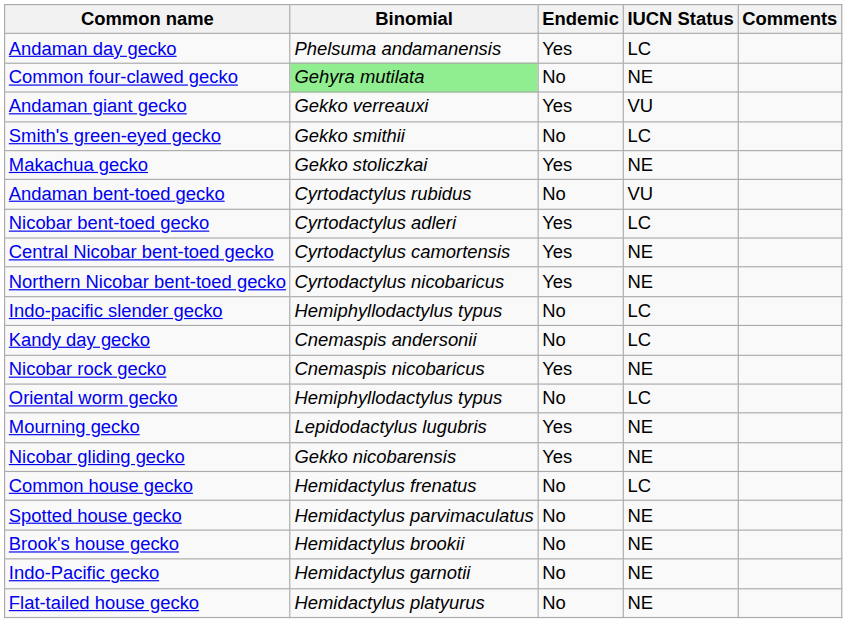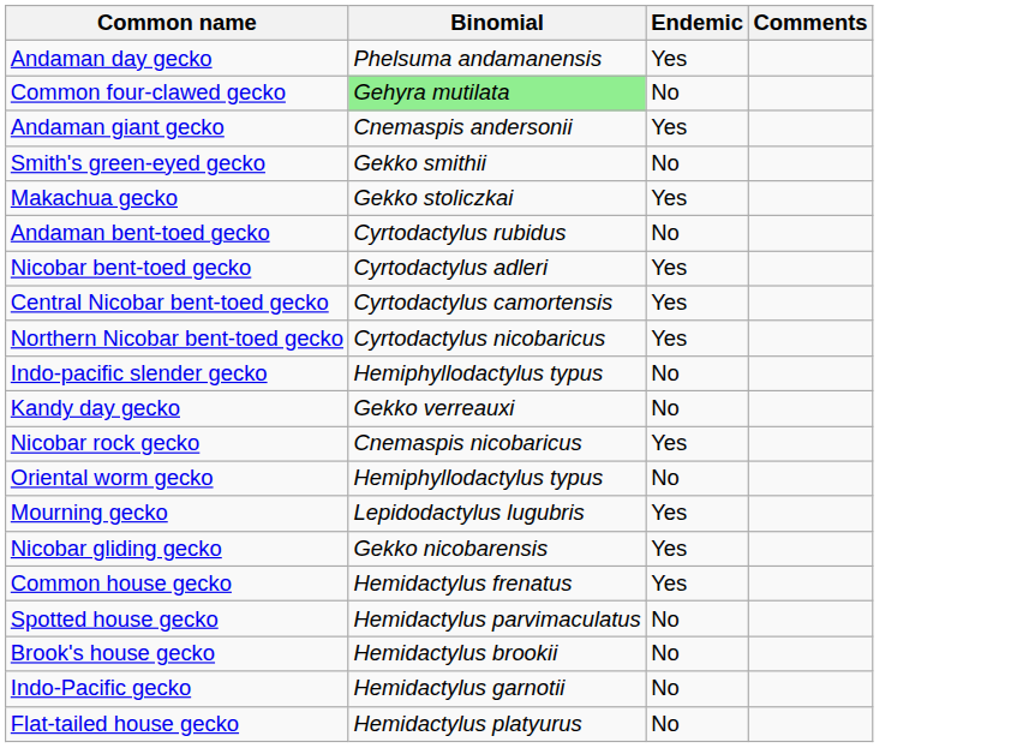 <table class="wikitable">
 <tr>
 <th>Common name</th>
 <th>Binomial</th>
 <th>Endemic</th>
-<th>IUCN Status</th>
 <th>Comments</th>
 </tr>
 <tr>
 <td><a href='#'>Andaman day gecko</a></td>
 <td><em>Phelsuma andamanensis</em></td>
 <td>Yes</td>
-<td>LC</td>
 <td></td>
 </tr>
 <tr>
 <td><a href='#'>Common four-clawed gecko</a></td>
 <td style="background: lightgreen;"><em>Gehyra mutilata</em></td>
 <td>No</td>
-<td>NE</td>
 <td></td>
 </tr>
 <tr>
 <td><a href='#'>Andaman giant gecko</a></td>
-<td><em>Gekko verreauxi</em></td>
+<td><em>Cnemaspis andersonii</em></td>
 <td>Yes</td>
-<td>VU</td>
 <td></td>
 </tr>
 <tr>
 <td><a href='#'>Smith's green-eyed gecko</a></td>
 <td><em>Gekko smithii</em></td>
 <td>No</td>
-<td>LC</td>
 <td></td>
 </tr>
 <tr>
 <td><a href='#'>Makachua gecko</a></td>
 <td><em>Gekko stoliczkai</em></td>
 <td>Yes</td>
-<td>NE</td>
 <td></td>
 </tr>
 <tr>
 <td><a href='#'>Andaman bent-toed gecko</a></td>
 <td><em>Cyrtodactylus rubidus</em></td>
 <td>No</td>
-<td>VU</td>
 <td></td>
 </tr>
 <tr>
 <td><a href='#'>Nicobar bent-toed gecko</a></td>
 <td><em>Cyrtodactylus adleri</em></td>
 <td>Yes</td>
-<td>LC</td>
 <td></td>
 </tr>
 <tr>
 <td><a href='#'>Central Nicobar bent-toed gecko</a></td>
 <td><em>Cyrtodactylus camortensis</em></td>
 <td>Yes</td>
-<td>NE</td>
 <td></td>
 </tr>
 <tr>
 <td><a href='#'>Northern Nicobar bent-toed gecko</a></td>
 <td><em>Cyrtodactylus nicobaricus</em></td>
 <td>Yes</td>
-<td>NE</td>
 <td></td>
 </tr>
 <tr>
 <td><a href='#'>Indo-pacific slender gecko</a></td>
 <td><em>Hemiphyllodactylus typus</em></td>
 <td>No</td>
-<td>LC</td>
 <td></td>
 </tr>
 <tr>
 <td><a href='#'>Kandy day gecko</a></td>
-<td><em>Cnemaspis andersonii</em></td>
+<td><em>Gekko verreauxi</em></td>
 <td>No</td>
-<td>LC</td>
 <td></td>
 </tr>
 <tr>
 <td><a href='#'>Nicobar rock gecko</a></td>
 <td><em>Cnemaspis nicobaricus</em></td>
 <td>Yes</td>
-<td>NE</td>
 <td></td>
 </tr>
 <tr>
 <td><a href='#'>Oriental worm gecko</a></td>
 <td><em>Hemiphyllodactylus typus</em></td>
 <td>No</td>
-<td>LC</td>
 <td></td>
 </tr>
 <tr>
 <td><a href='#'>Mourning gecko</a></td>
 <td><em>Lepidodactylus lugubris</em></td>
 <td>Yes</td>
-<td>NE</td>
 <td></td>
 </tr>
 <tr>
 <td><a href='#'>Nicobar gliding gecko</a></td>
 <td><em>Gekko nicobarensis</em></td>
 <td>Yes</td>
-<td>NE</td>
 <td></td>
 </tr>
 <tr>
 <td><a href='#'>Common house gecko</a></td>
 <td><em>Hemidactylus frenatus</em></td>
-<td>No</td>
-<td>LC</td>
+<td>Yes</td>
 <td></td>
 </tr>
 <tr>
 <td><a href='#'>Spotted house gecko</a></td>
 <td><em>Hemidactylus parvimaculatus</em></td>
 <td>No</td>
-<td>NE</td>
 <td></td>
 </tr>
 <tr>
 <td><a href='#'>Brook's house gecko</a></td>
 <td><em>Hemidactylus brookii</em></td>
 <td>No</td>
-<td>NE</td>
 <td></td>
 </tr>
 <tr>
 <td><a href='#'>Indo-Pacific gecko</a></td>
 <td><em>Hemidactylus garnotii</em></td>
 <td>No</td>
-<td>NE</td>
 <td></td>
 </tr>
 <tr>
 <td><a href='#'>Flat-tailed house gecko</a></td>
 <td><em>Hemidactylus platyurus</em></td>
 <td>No</td>
-<td>NE</td>
 <td></td>
 </tr>
 </table>
